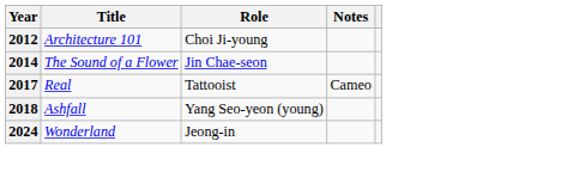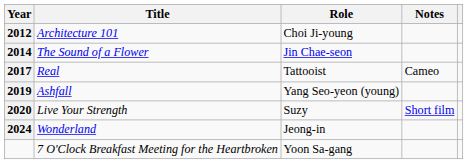 <table class="wikitable plainrowheaders sortable">
 <tr>
 <th scope="col">Year</th>
 <th scope="col">Title</th>
 <th scope="col">Role</th>
 <th scope="col">Notes</th>
 <th scope="col" class="unsortable"></th>
 </tr>
 <tr>
 <th scope="row">2012</th>
 <td><em><a href='#'>Architecture 101</a></em></td>
 <td>Choi Ji-young</td>
 <td></td>
 <td style="text-align:center"></td>
 </tr>
 <tr>
 <th scope="row">2014</th>
 <td><em><a href='#'>The Sound of a Flower</a></em></td>
 <td><a href='#'>Jin Chae-seon</a></td>
 <td></td>
 <td style="text-align:center"></td>
 </tr>
 <tr>
 <th scope="row">2017</th>
 <td><em><a href='#'>Real</a></em></td>
 <td>Tattooist</td>
 <td>Cameo</td>
 <td style="text-align:center"></td>
 </tr>
 <tr>
-<th scope="row">2018</th>
+<th scope="row">2019</th>
 <td><em><a href='#'>Ashfall</a></em></td>
 <td>Yang Seo-yeon (young)</td>
 <td></td>
+<td style="text-align:center"></td>
+</tr>
+<tr>
+<th scope="row">2020</th>
+<td><em>Live Your Strength</em></td>
+<td>Suzy</td>
+<td><a href='#'>Short film</a></td>
 <td style="text-align:center"></td>
 </tr>
 <tr>
 <th scope="row">2024</th>
 <td><em><a href='#'>Wonderland</a></em></td>
 <td>Jeong-in</td>
 <td></td>
 <td style="text-align:center"></td>
 </tr>
+<tr>
+<td></td>
+<td><em>7 O'Clock Breakfast Meeting for the Heartbroken</em></td>
+<td>Yoon Sa-gang</td>
+<td></td>
+<td style="text-align:center"></td>
+</tr>
 </table>
